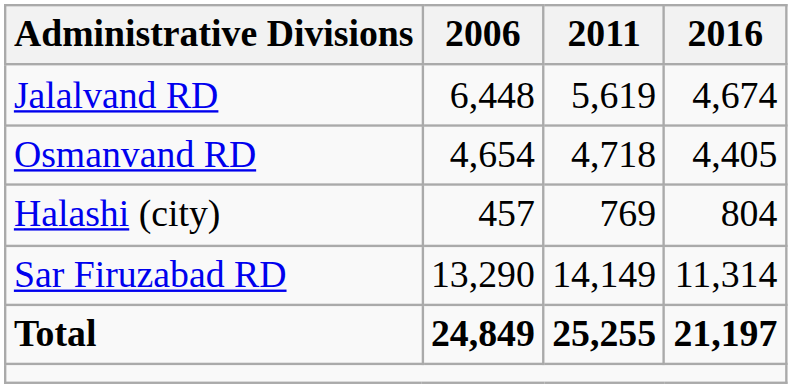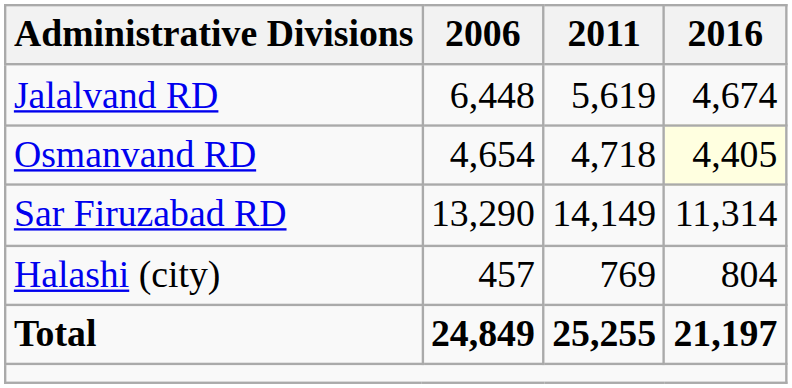 <table class="wikitable">
 <tr>
 <th>Administrative Divisions</th>
 <th>2006</th>
 <th>2011</th>
 <th>2016</th>
 </tr>
 <tr>
 <td><a href='#'>Jalalvand RD</a></td>
 <td style="text-align: right;">6,448</td>
 <td style="text-align: right;">5,619</td>
 <td style="text-align: right;">4,674</td>
 </tr>
 <tr>
 <td><a href='#'>Osmanvand RD</a></td>
 <td style="text-align: right;">4,654</td>
 <td style="text-align: right;">4,718</td>
-<td style="text-align: right;">4,405</td>
+<td style="background: lightyellow; text-align: right;">4,405</td>
+</tr>
+<tr>
+<td><a href='#'>Sar Firuzabad RD</a></td>
+<td style="text-align: right;">13,290</td>
+<td style="text-align: right;">14,149</td>
+<td style="text-align: right;">11,314</td>
 </tr>
 <tr>
 <td><a href='#'>Halashi</a> (city)</td>
 <td style="text-align: right;">457</td>
 <td style="text-align: right;">769</td>
 <td style="text-align: right;">804</td>
-</tr>
-<tr>
-<td><a href='#'>Sar Firuzabad RD</a></td>
-<td style="text-align: right;">13,290</td>
-<td style="text-align: right;">14,149</td>
-<td style="text-align: right;">11,314</td>
 </tr>
 <tr>
 <td><strong>Total</strong></td>
 <td style="text-align: right;"><strong>24,849</strong></td>
 <td style="text-align: right;"><strong>25,255</strong></td>
 <td style="text-align: right;"><strong>21,197</strong></td>
 </tr>
 <tr>
 <td colspan=4></td>
 </tr>
 </table>
